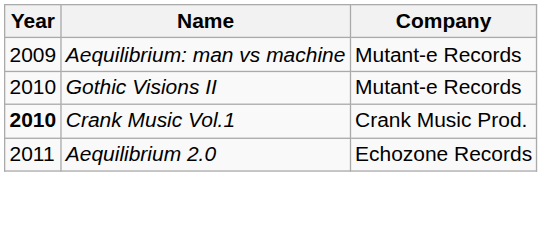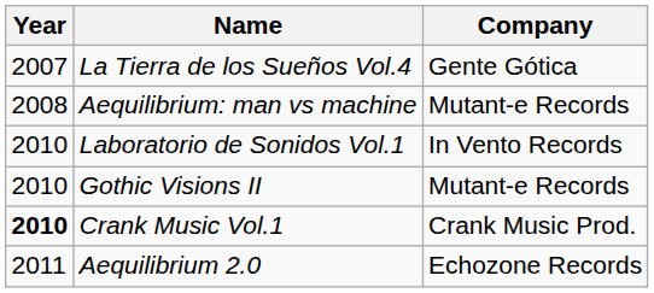 <table class="wikitable ">
 <tr>
 <th>Year</th>
 <th>Name</th>
 <th>Company</th>
 </tr>
 <tr>
-<td>2009</td>
+<td>2007</td>
+<td><em>La Tierra de los Sueños Vol.4</em></td>
+<td>Gente Gótica</td>
+</tr>
+<tr>
+<td>2008</td>
 <td><em>Aequilibrium: man vs machine</em></td>
 <td>Mutant-e Records</td>
+</tr>
+<tr>
+<td>2010</td>
+<td><em>Laboratorio de Sonidos Vol.1</em></td>
+<td>In Vento Records</td>
 </tr>
 <tr>
 <td>2010</td>
 <td><em>Gothic Visions II</em></td>
 <td>Mutant-e Records</td>
 </tr>
 <tr>
 <td><strong>2010</strong></td>
 <td><em>Crank Music Vol.1</em></td>
 <td>Crank Music Prod.</td>
 </tr>
 <tr>
 <td>2011</td>
 <td><em>Aequilibrium 2.0</em></td>
 <td>Echozone Records</td>
 </tr>
 </table>
